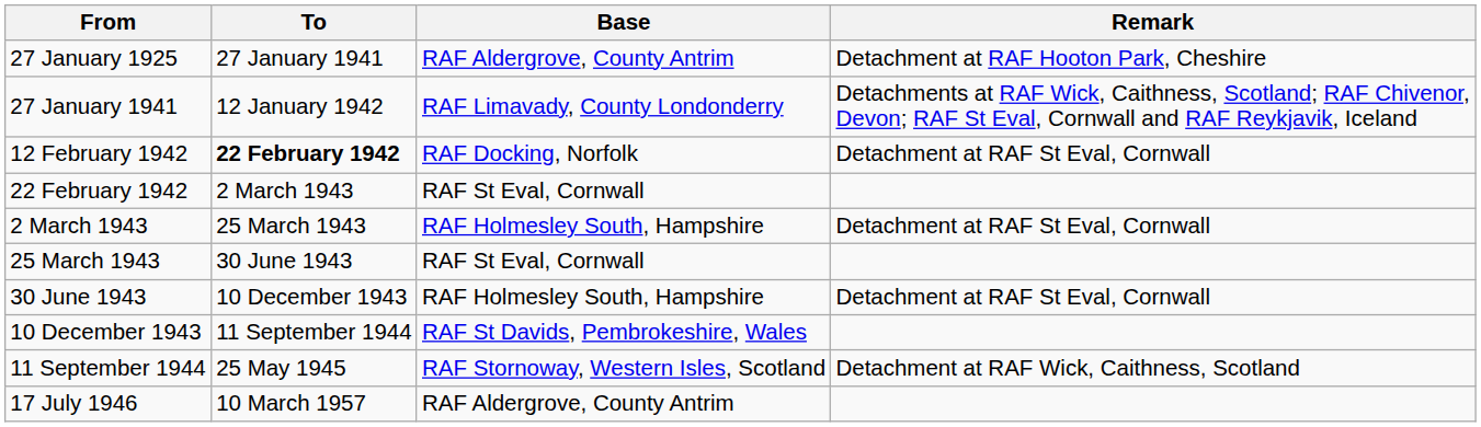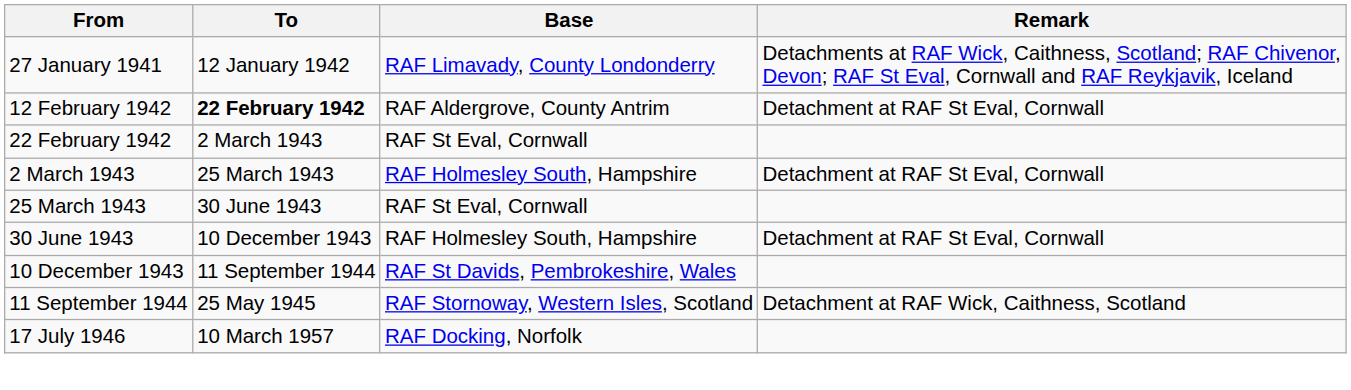 <table class="wikitable">
 <tr>
 <th>From</th>
 <th>To</th>
 <th>Base</th>
 <th>Remark</th>
-</tr>
-<tr>
-<td>27 January 1925</td>
-<td>27 January 1941</td>
-<td><a href='#'>RAF Aldergrove</a>, <a href='#'>County Antrim</a></td>
-<td>Detachment at <a href='#'>RAF Hooton Park</a>, Cheshire</td>
 </tr>
 <tr>
 <td>27 January 1941</td>
 <td>12 January 1942</td>
 <td><a href='#'>RAF Limavady</a>, <a href='#'>County Londonderry</a></td>
 <td>Detachments at <a href='#'>RAF Wick</a>, Caithness, <a href='#'>Scotland</a>; <a href='#'>RAF Chivenor</a>,<br> <a href='#'>Devon</a>; <a href='#'>RAF St Eval</a>, Cornwall and <a href='#'>RAF Reykjavik</a>, Iceland</td>
 </tr>
 <tr>
 <td>12 February 1942</td>
 <td><strong>22 February 1942</strong></td>
-<td><a href='#'>RAF Docking</a>, Norfolk</td>
+<td>RAF Aldergrove, County Antrim</td>
 <td>Detachment at RAF St Eval, Cornwall</td>
 </tr>
 <tr>
 <td>22 February 1942</td>
 <td>2 March 1943</td>
 <td>RAF St Eval, Cornwall</td>
 <td></td>
 </tr>
 <tr>
 <td>2 March 1943</td>
 <td>25 March 1943</td>
 <td><a href='#'>RAF Holmesley South</a>, Hampshire</td>
 <td>Detachment at RAF St Eval, Cornwall</td>
 </tr>
 <tr>
 <td>25 March 1943</td>
 <td>30 June 1943</td>
 <td>RAF St Eval, Cornwall</td>
 <td></td>
 </tr>
 <tr>
 <td>30 June 1943</td>
 <td>10 December 1943</td>
 <td>RAF Holmesley South, Hampshire</td>
 <td>Detachment at RAF St Eval, Cornwall</td>
 </tr>
 <tr>
 <td>10 December 1943</td>
 <td>11 September 1944</td>
 <td><a href='#'>RAF St Davids</a>, <a href='#'>Pembrokeshire</a>, <a href='#'>Wales</a></td>
 <td></td>
 </tr>
 <tr>
 <td>11 September 1944</td>
 <td>25 May 1945</td>
 <td><a href='#'>RAF Stornoway</a>, <a href='#'>Western Isles</a>, Scotland</td>
 <td>Detachment at RAF Wick, Caithness, Scotland</td>
 </tr>
 <tr>
 <td>17 July 1946</td>
 <td>10 March 1957</td>
-<td>RAF Aldergrove, County Antrim</td>
+<td><a href='#'>RAF Docking</a>, Norfolk</td>
 <td></td>
 </tr>
 </table>
